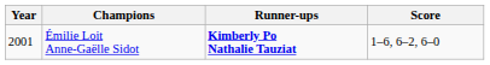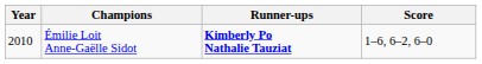 <table class=wikitable>
 <tr>
 <th style="width:40px">Year</th>
 <th style="width:200px">Champions</th>
 <th style="width:200px">Runner-ups</th>
 <th style="width:140px" class="unsortable">Score</th>
 </tr>
 <tr>
-<td>2001</td>
+<td>2010</td>
 <td> <a href='#'>Émilie Loit</a> <br>  <a href='#'>Anne-Gaëlle Sidot</a></td>
 <td><strong> <a href='#'>Kimberly Po</a> <br>  <a href='#'>Nathalie Tauziat</a></strong></td>
 <td>1–6, 6–2, 6–0</td>
 </tr>
 </table>
